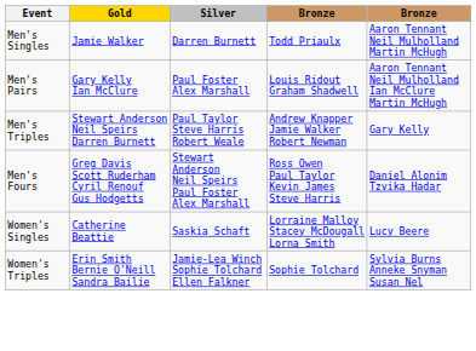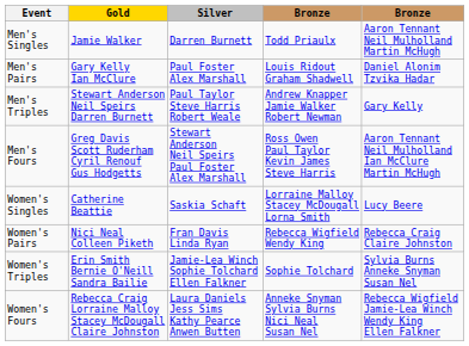 <table class="wikitable" style="font-size: 100%">
 <tr>
 <th width=110>Event</th>
 <th width=200 style="background-color: gold;">Gold</th>
 <th width=200 style="background-color: silver;">Silver</th>
 <th width=200 style="background-color: #cc9966;">Bronze</th>
 <th width=200 style="background-color: #cc9966;">Bronze</th>
 </tr>
 <tr>
 <td>Men's Singles</td>
 <td> <a href='#'>Jamie Walker</a></td>
 <td> <a href='#'>Darren Burnett</a></td>
 <td> <a href='#'>Todd Priaulx</a></td>
 <td> <a href='#'>Aaron Tennant</a><br><a href='#'>Neil Mulholland</a><br><a href='#'>Martin McHugh</a></td>
 </tr>
 <tr>
 <td>Men's Pairs</td>
 <td> <a href='#'>Gary Kelly</a><br><a href='#'>Ian McClure</a></td>
 <td> <a href='#'>Paul Foster</a> <br><a href='#'>Alex Marshall</a></td>
 <td> <a href='#'>Louis Ridout</a><br><a href='#'>Graham Shadwell</a></td>
-<td> <a href='#'>Aaron Tennant</a><br><a href='#'>Neil Mulholland</a><br><a href='#'>Ian McClure</a><br><a href='#'>Martin McHugh</a></td>
+<td> <a href='#'>Daniel Alonim</a><br><a href='#'>Tzvika Hadar</a></td>
 </tr>
 <tr>
 <td>Men's Triples</td>
 <td> <a href='#'>Stewart Anderson</a><br><a href='#'>Neil Speirs</a><br><a href='#'>Darren Burnett</a></td>
 <td> <a href='#'>Paul Taylor</a><br><a href='#'>Steve Harris</a><br><a href='#'>Robert Weale</a></td>
 <td> <a href='#'>Andrew Knapper</a><br><a href='#'>Jamie Walker</a><br><a href='#'>Robert Newman</a></td>
 <td> <a href='#'>Gary Kelly</a></td>
 </tr>
 <tr>
 <td>Men's Fours</td>
 <td> <a href='#'>Greg Davis</a><br> <a href='#'>Scott Ruderham</a><br><a href='#'>Cyril Renouf</a><br><a href='#'>Gus Hodgetts</a></td>
 <td> <a href='#'>Stewart Anderson</a><br><a href='#'>Neil Speirs</a><br><a href='#'>Paul Foster</a><br><a href='#'>Alex Marshall</a></td>
 <td> <a href='#'>Ross Owen</a><br><a href='#'>Paul Taylor</a><br><a href='#'>Kevin James</a><br><a href='#'>Steve Harris</a></td>
-<td> <a href='#'>Daniel Alonim</a><br><a href='#'>Tzvika Hadar</a></td>
+<td> <a href='#'>Aaron Tennant</a><br><a href='#'>Neil Mulholland</a><br><a href='#'>Ian McClure</a><br><a href='#'>Martin McHugh</a></td>
 </tr>
 <tr>
 <td>Women's Singles</td>
 <td> <a href='#'>Catherine Beattie</a></td>
 <td> <a href='#'>Saskia Schaft</a></td>
 <td> <a href='#'>Lorraine Malloy</a><br><a href='#'>Stacey McDougall</a> <br><a href='#'>Lorna Smith</a></td>
 <td> <a href='#'>Lucy Beere</a></td>
 </tr>
 <tr>
+<td>Women's Pairs</td>
+<td> <a href='#'>Nici Neal</a><br><a href='#'>Colleen Piketh</a></td>
+<td> <a href='#'>Fran Davis</a><br><a href='#'>Linda Ryan</a></td>
+<td> <a href='#'>Rebecca Wigfield</a> <br><a href='#'>Wendy King</a></td>
+<td> <a href='#'>Rebecca Craig</a><br><a href='#'>Claire Johnston</a></td>
+</tr>
+<tr>
 <td>Women's Triples</td>
 <td> <a href='#'>Erin Smith</a><br><a href='#'>Bernie O'Neill</a><br><a href='#'>Sandra Bailie</a></td>
 <td> <a href='#'>Jamie-Lea Winch</a> <br><a href='#'>Sophie Tolchard</a> <br><a href='#'>Ellen Falkner</a></td>
 <td> <a href='#'>Sophie Tolchard</a></td>
 <td> <a href='#'>Sylvia Burns</a><br><a href='#'>Anneke Snyman</a><br><a href='#'>Susan Nel</a></td>
 </tr>
+<tr>
+<td>Women's Fours</td>
+<td> <a href='#'>Rebecca Craig</a><br><a href='#'>Lorraine Malloy</a><br><a href='#'>Stacey McDougall</a> <br><a href='#'>Claire Johnston</a></td>
+<td> <a href='#'>Laura Daniels</a><br><a href='#'>Jess Sims</a> <br><a href='#'>Kathy Pearce</a><br><a href='#'>Anwen Butten</a></td>
+<td> <a href='#'>Anneke Snyman</a><br><a href='#'>Sylvia Burns</a><br><a href='#'>Nici Neal</a><br><a href='#'>Susan Nel</a></td>
+<td> <a href='#'>Rebecca Wigfield</a> <br><a href='#'>Jamie-Lea Winch</a> <br><a href='#'>Wendy King</a> <br><a href='#'>Ellen Falkner</a></td>
+</tr>
 </table>
